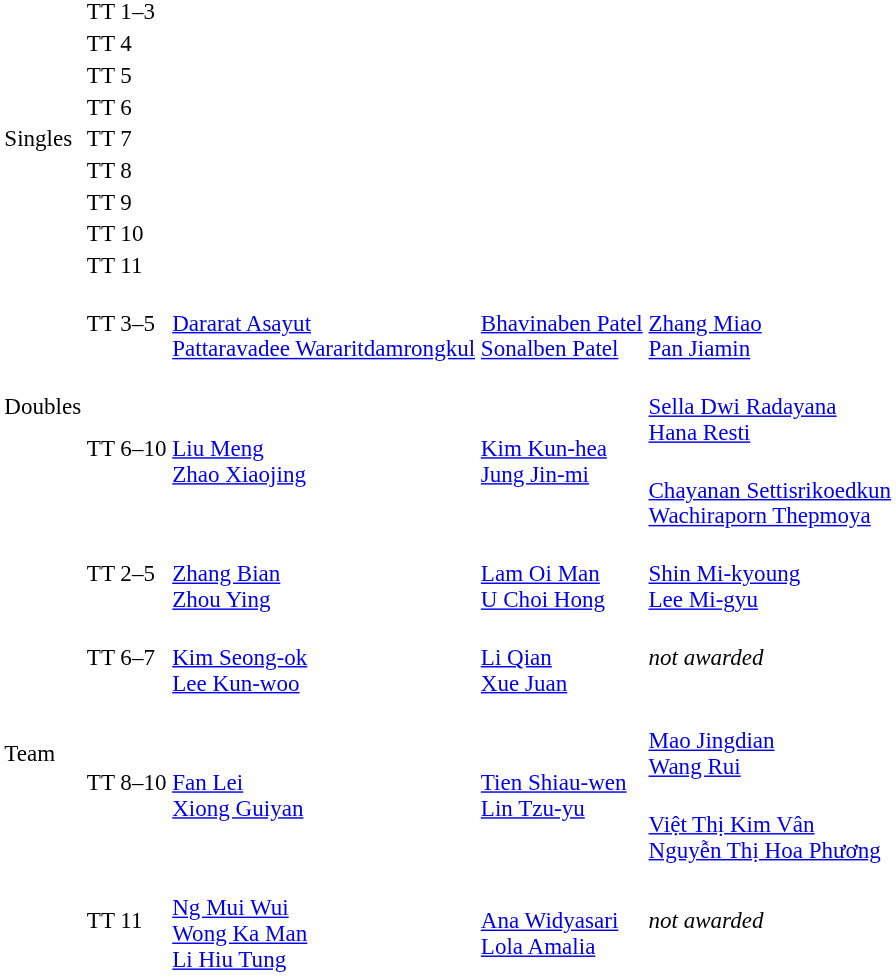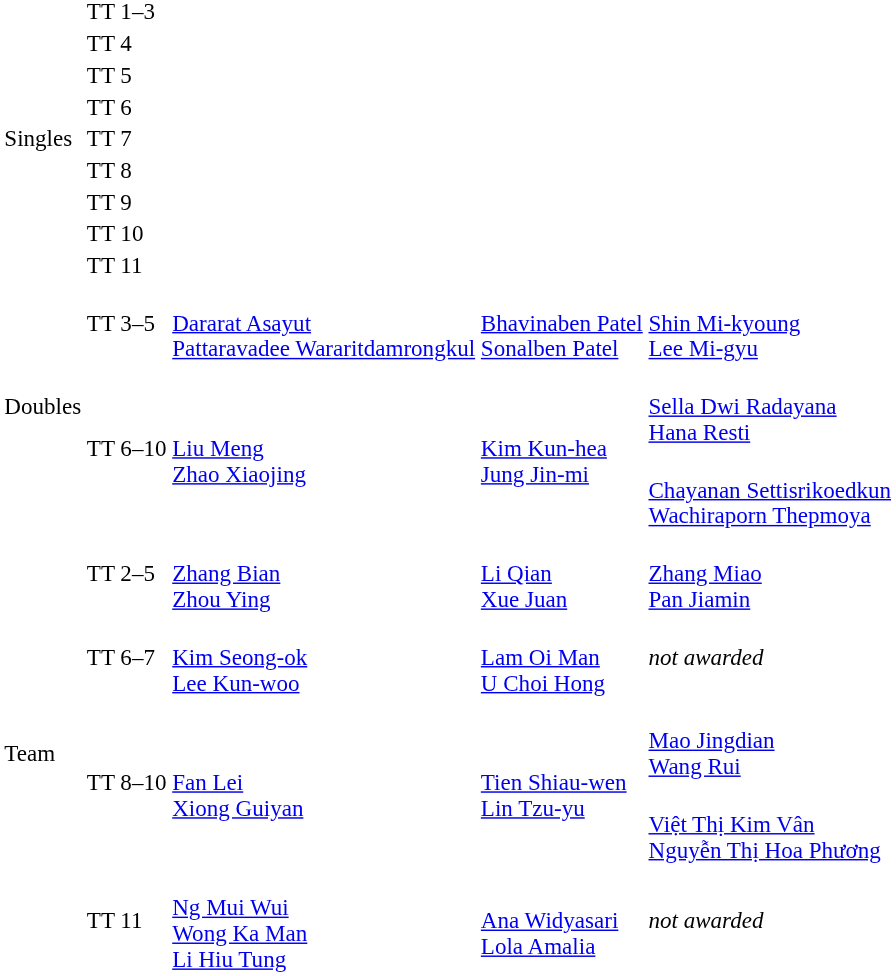 <table>
 <tr>
 <td rowspan=17>Singles</td>
 <td rowspan=2>TT 1–3</td>
 <td rowspan=2></td>
 <td rowspan=2></td>
 <td></td>
 </tr>
 <tr>
 <td></td>
 </tr>
 <tr>
 <td rowspan=2>TT 4</td>
 <td rowspan=2></td>
 <td rowspan=2></td>
 <td></td>
 </tr>
 <tr>
 <td></td>
 </tr>
 <tr>
 <td rowspan=2>TT 5</td>
 <td rowspan=2></td>
 <td rowspan=2></td>
 <td></td>
 </tr>
 <tr>
 <td></td>
 </tr>
 <tr>
 <td rowspan=2>TT 6</td>
 <td rowspan=2></td>
 <td rowspan=2></td>
 <td></td>
 </tr>
 <tr>
 <td nowrap></td>
 </tr>
 <tr>
 <td rowspan=2>TT 7</td>
 <td rowspan=2></td>
 <td rowspan=2></td>
 <td></td>
 </tr>
 <tr>
 <td></td>
 </tr>
 <tr>
 <td rowspan=2>TT 8</td>
 <td rowspan=2></td>
 <td rowspan=2></td>
 <td></td>
 </tr>
 <tr>
 <td></td>
 </tr>
 <tr>
 <td>TT 9</td>
 <td></td>
 <td></td>
 <td></td>
 </tr>
 <tr>
 <td rowspan=2>TT 10</td>
 <td rowspan=2></td>
 <td rowspan=2></td>
 <td></td>
 </tr>
 <tr>
 <td></td>
 </tr>
 <tr>
 <td rowspan=2>TT 11</td>
 <td rowspan=2></td>
 <td rowspan=2></td>
 <td></td>
 </tr>
 <tr>
 <td></td>
 </tr>
 <tr>
 <td rowspan=3>Doubles</td>
 <td>TT 3–5</td>
 <td nowrap><br><a href='#'>Dararat Asayut</a><br><a href='#'>Pattaravadee Wararitdamrongkul</a></td>
 <td><br><a href='#'>Bhavinaben Patel</a><br><a href='#'>Sonalben Patel</a></td>
-<td><br><a href='#'>Zhang Miao</a><br><a href='#'>Pan Jiamin</a></td>
+<td><br><a href='#'>Shin Mi-kyoung</a><br><a href='#'>Lee Mi-gyu</a></td>
 </tr>
 <tr>
 <td rowspan=2>TT 6–10</td>
 <td rowspan=2><br><a href='#'>Liu Meng</a><br><a href='#'>Zhao Xiaojing</a></td>
 <td rowspan=2><br><a href='#'>Kim Kun-hea</a><br><a href='#'>Jung Jin-mi</a></td>
 <td><br><a href='#'>Sella Dwi Radayana</a><br><a href='#'>Hana Resti</a></td>
 </tr>
 <tr>
 <td><br><a href='#'>Chayanan Settisrikoedkun</a><br><a href='#'>Wachiraporn Thepmoya</a></td>
 </tr>
 <tr>
 <td rowspan=5>Team</td>
 <td>TT 2–5</td>
 <td><br><a href='#'>Zhang Bian</a><br><a href='#'>Zhou Ying</a></td>
-<td><br><a href='#'>Lam Oi Man</a><br><a href='#'>U Choi Hong</a></td>
-<td><br><a href='#'>Shin Mi-kyoung</a><br><a href='#'>Lee Mi-gyu</a></td>
+<td><br><a href='#'>Li Qian</a><br><a href='#'>Xue Juan</a></td>
+<td><br><a href='#'>Zhang Miao</a><br><a href='#'>Pan Jiamin</a></td>
 </tr>
 <tr>
 <td>TT 6–7</td>
 <td><br><a href='#'>Kim Seong-ok</a><br><a href='#'>Lee Kun-woo</a></td>
-<td><br><a href='#'>Li Qian</a><br><a href='#'>Xue Juan</a></td>
+<td><br><a href='#'>Lam Oi Man</a><br><a href='#'>U Choi Hong</a></td>
 <td><em>not awarded</em></td>
 </tr>
 <tr>
 <td rowspan=2>TT 8–10</td>
 <td rowspan=2><br><a href='#'>Fan Lei</a><br><a href='#'>Xiong Guiyan</a></td>
 <td rowspan=2 nowrap><br><a href='#'>Tien Shiau-wen</a><br><a href='#'>Lin Tzu-yu</a></td>
 <td><br><a href='#'>Mao Jingdian</a><br><a href='#'>Wang Rui</a></td>
 </tr>
 <tr>
 <td><br><a href='#'>Việt Thị Kim Vân</a><br><a href='#'>Nguyễn Thị Hoa Phương</a></td>
 </tr>
 <tr>
 <td>TT 11</td>
 <td><br><a href='#'>Ng Mui Wui</a><br><a href='#'>Wong Ka Man</a><br><a href='#'>Li Hiu Tung</a></td>
 <td><br><a href='#'>Ana Widyasari</a><br><a href='#'>Lola Amalia</a></td>
 <td><em>not awarded</em></td>
 </tr>
 </table>
